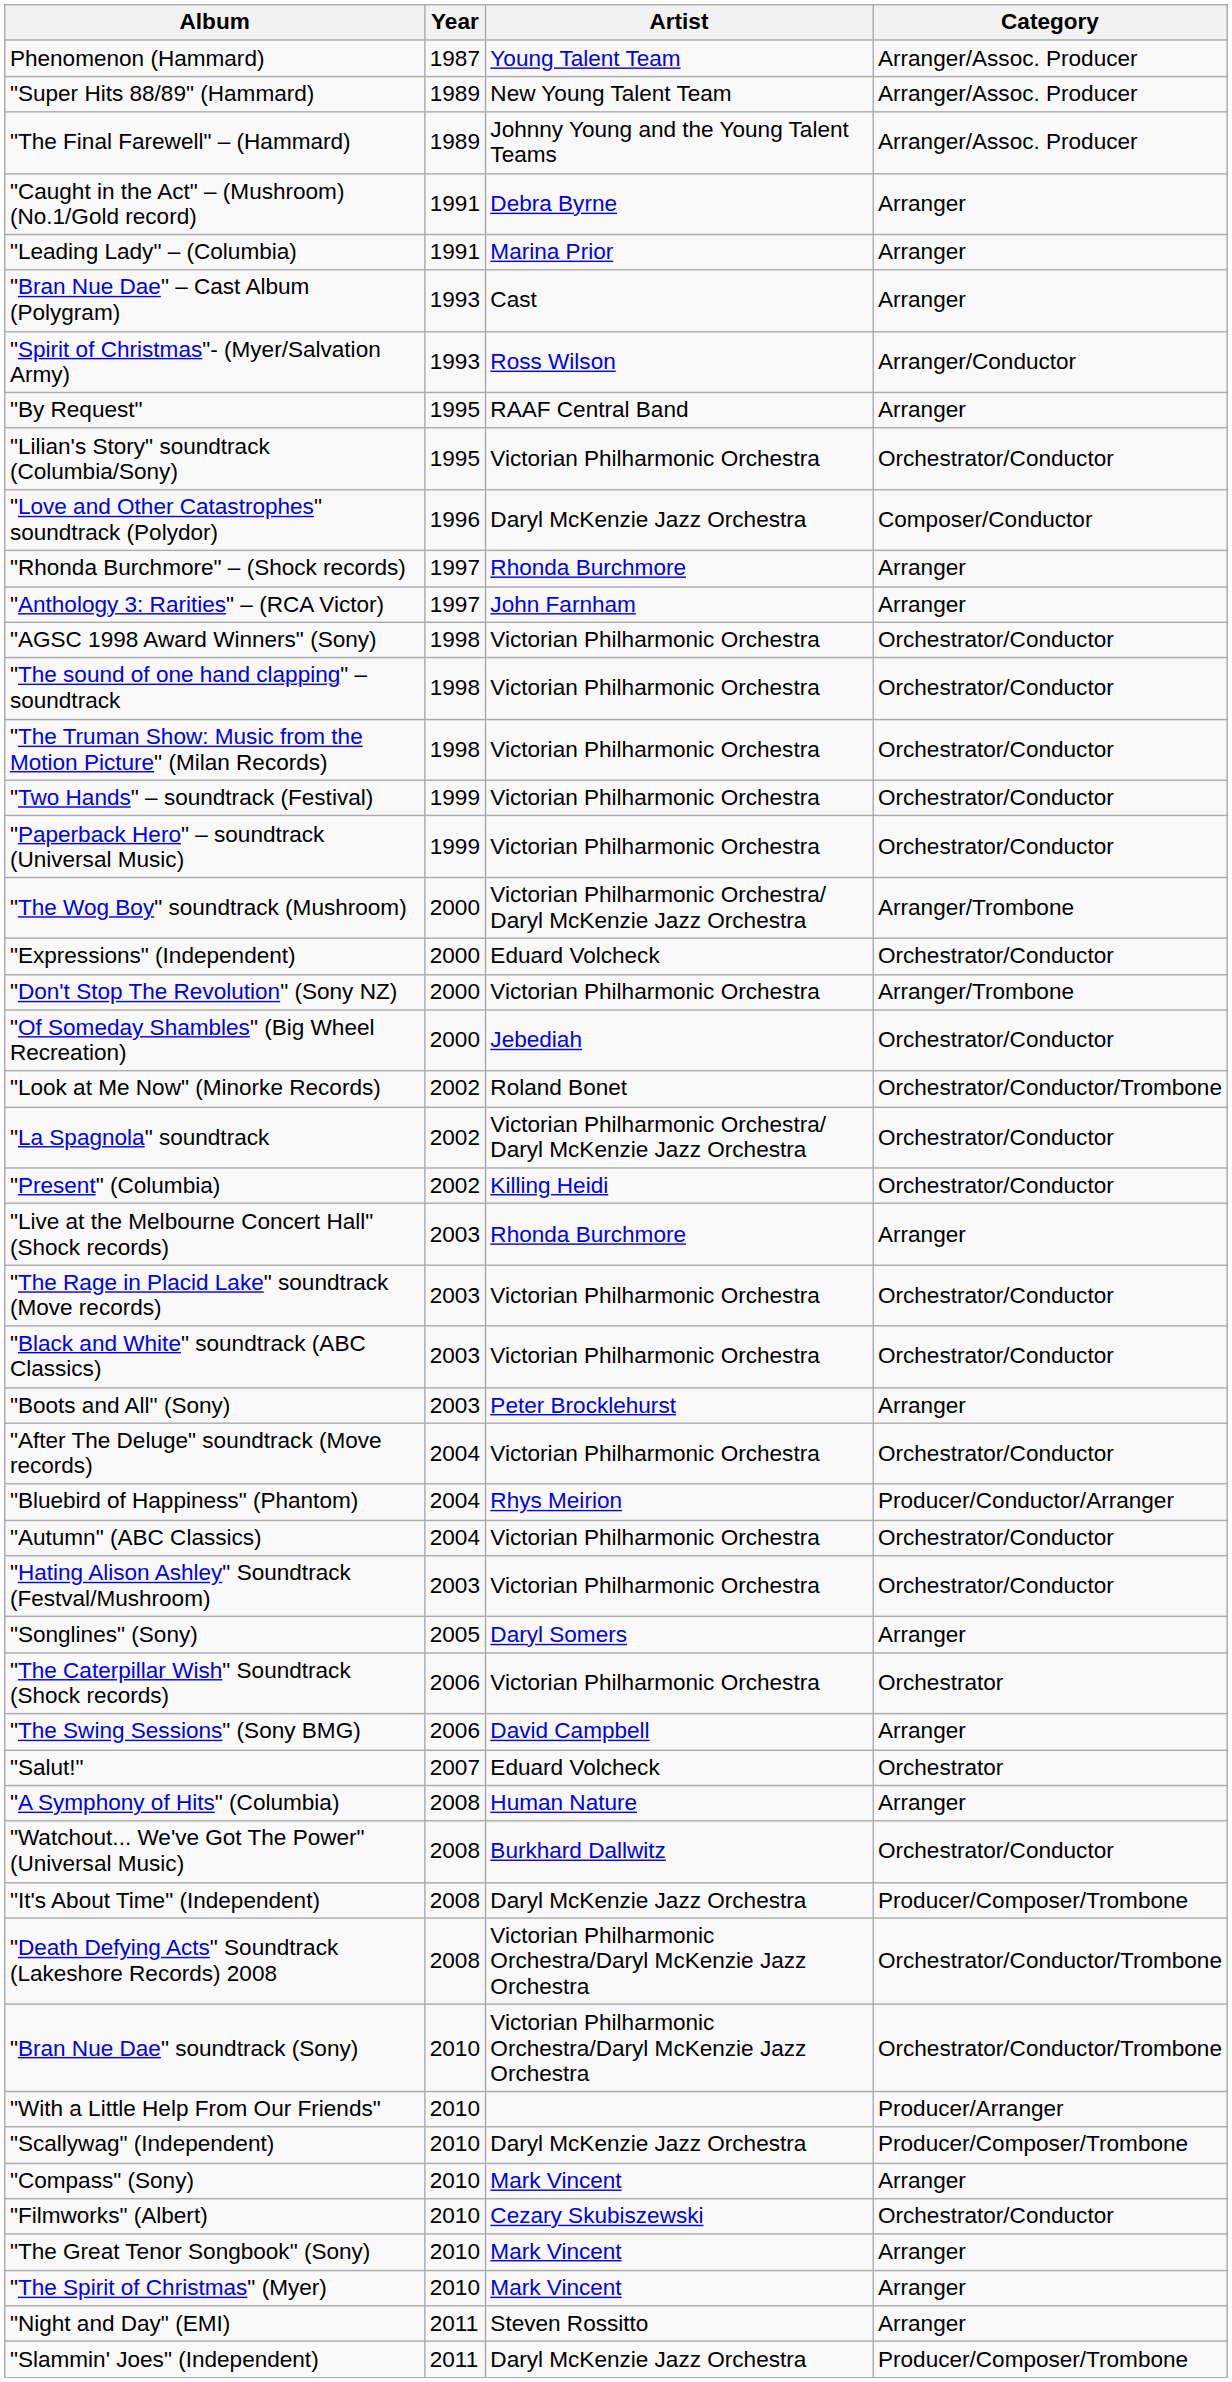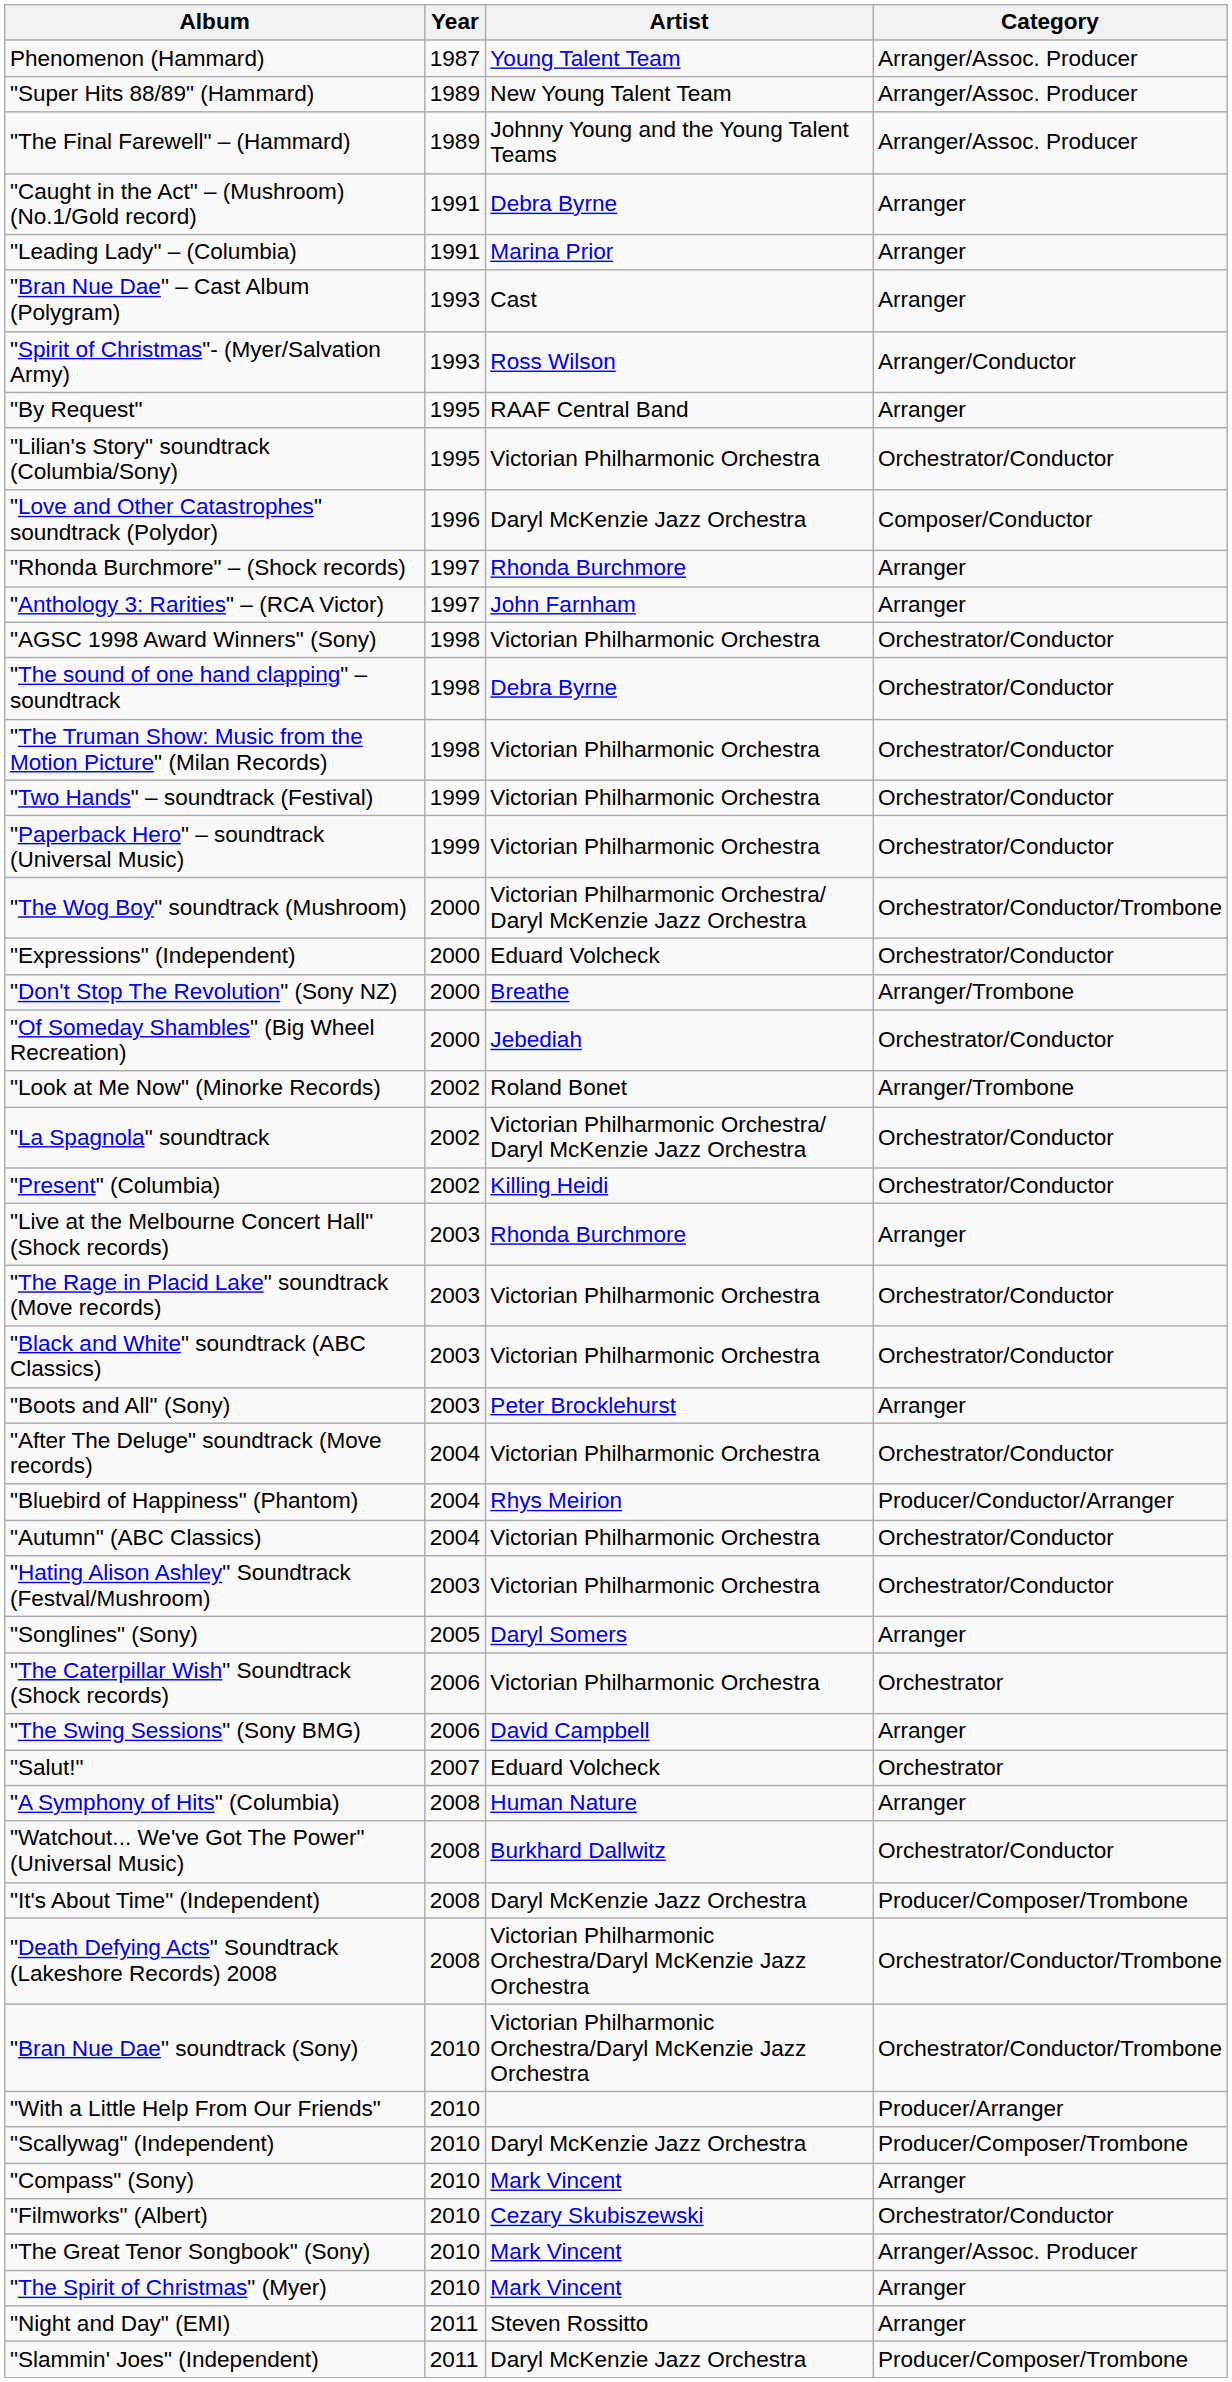 <table class="wikitable">
 <tr>
 <th>Album</th>
 <th>Year</th>
 <th>Artist</th>
 <th>Category</th>
 </tr>
 <tr>
 <td>Phenomenon (Hammard)</td>
 <td>1987</td>
 <td><a href='#'>Young Talent Team</a></td>
 <td>Arranger/Assoc. Producer</td>
 </tr>
 <tr>
 <td>"Super Hits 88/89" (Hammard)</td>
 <td>1989</td>
 <td>New Young Talent Team</td>
 <td>Arranger/Assoc. Producer</td>
 </tr>
 <tr>
 <td>"The Final Farewell" – (Hammard)</td>
 <td>1989</td>
 <td>Johnny Young and the Young Talent Teams</td>
 <td>Arranger/Assoc. Producer</td>
 </tr>
 <tr>
 <td>"Caught in the Act" – (Mushroom) (No.1/Gold record)</td>
 <td>1991</td>
 <td><a href='#'>Debra Byrne</a></td>
 <td>Arranger</td>
 </tr>
 <tr>
 <td>"Leading Lady" – (Columbia)</td>
 <td>1991</td>
 <td><a href='#'>Marina Prior</a></td>
 <td>Arranger</td>
 </tr>
 <tr>
 <td>"<a href='#'>Bran Nue Dae</a>" – Cast Album (Polygram)</td>
 <td>1993</td>
 <td>Cast</td>
 <td>Arranger</td>
 </tr>
 <tr>
 <td>"<a href='#'>Spirit of Christmas</a>"- (Myer/Salvation Army)</td>
 <td>1993</td>
 <td><a href='#'>Ross Wilson</a></td>
 <td>Arranger/Conductor</td>
 </tr>
 <tr>
 <td>"By Request"</td>
 <td>1995</td>
 <td>RAAF Central Band</td>
 <td>Arranger</td>
 </tr>
 <tr>
 <td>"Lilian's Story" soundtrack (Columbia/Sony)</td>
 <td>1995</td>
 <td>Victorian Philharmonic Orchestra</td>
 <td>Orchestrator/Conductor</td>
 </tr>
 <tr>
 <td>"<a href='#'>Love and Other Catastrophes</a>" soundtrack (Polydor)</td>
 <td>1996</td>
 <td>Daryl McKenzie Jazz Orchestra</td>
 <td>Composer/Conductor</td>
 </tr>
 <tr>
 <td>"Rhonda Burchmore" – (Shock records)</td>
 <td>1997</td>
 <td><a href='#'>Rhonda Burchmore</a></td>
 <td>Arranger</td>
 </tr>
 <tr>
 <td>"<a href='#'>Anthology 3: Rarities</a>" – (RCA Victor)</td>
 <td>1997</td>
 <td><a href='#'>John Farnham</a></td>
 <td>Arranger</td>
 </tr>
 <tr>
 <td>"AGSC 1998 Award Winners" (Sony)</td>
 <td>1998</td>
 <td>Victorian Philharmonic Orchestra</td>
 <td>Orchestrator/Conductor</td>
 </tr>
 <tr>
 <td>"<a href='#'>The sound of one hand clapping</a>" – soundtrack</td>
 <td>1998</td>
-<td>Victorian Philharmonic Orchestra</td>
+<td><a href='#'>Debra Byrne</a></td>
 <td>Orchestrator/Conductor</td>
 </tr>
 <tr>
 <td>"<a href='#'>The Truman Show: Music from the Motion Picture</a>" (Milan Records)</td>
 <td>1998</td>
 <td>Victorian Philharmonic Orchestra</td>
 <td>Orchestrator/Conductor</td>
 </tr>
 <tr>
 <td>"<a href='#'>Two Hands</a>" – soundtrack (Festival)</td>
 <td>1999</td>
 <td>Victorian Philharmonic Orchestra</td>
 <td>Orchestrator/Conductor</td>
 </tr>
 <tr>
 <td>"<a href='#'>Paperback Hero</a>" – soundtrack (Universal Music)</td>
 <td>1999</td>
 <td>Victorian Philharmonic Orchestra</td>
 <td>Orchestrator/Conductor</td>
 </tr>
 <tr>
 <td>"<a href='#'>The Wog Boy</a>" soundtrack (Mushroom)</td>
 <td>2000</td>
 <td>Victorian Philharmonic Orchestra/ Daryl McKenzie Jazz Orchestra</td>
-<td>Arranger/Trombone</td>
+<td>Orchestrator/Conductor/Trombone</td>
 </tr>
 <tr>
 <td>"Expressions" (Independent)</td>
 <td>2000</td>
 <td>Eduard Volcheck</td>
 <td>Orchestrator/Conductor</td>
 </tr>
 <tr>
 <td>"<a href='#'>Don't Stop The Revolution</a>" (Sony NZ)</td>
 <td>2000</td>
-<td>Victorian Philharmonic Orchestra</td>
+<td><a href='#'>Breathe</a></td>
 <td>Arranger/Trombone</td>
 </tr>
 <tr>
 <td>"<a href='#'>Of Someday Shambles</a>" (Big Wheel Recreation)</td>
 <td>2000</td>
 <td><a href='#'>Jebediah</a></td>
 <td>Orchestrator/Conductor</td>
 </tr>
 <tr>
 <td>"Look at Me Now" (Minorke Records)</td>
 <td>2002</td>
 <td>Roland Bonet</td>
-<td>Orchestrator/Conductor/Trombone</td>
+<td>Arranger/Trombone</td>
 </tr>
 <tr>
 <td>"<a href='#'>La Spagnola</a>" soundtrack</td>
 <td>2002</td>
 <td>Victorian Philharmonic Orchestra/ Daryl McKenzie Jazz Orchestra</td>
 <td>Orchestrator/Conductor</td>
 </tr>
 <tr>
 <td>"<a href='#'>Present</a>" (Columbia)</td>
 <td>2002</td>
 <td><a href='#'>Killing Heidi</a></td>
 <td>Orchestrator/Conductor</td>
 </tr>
 <tr>
 <td>"Live at the Melbourne Concert Hall" (Shock records)</td>
 <td>2003</td>
 <td><a href='#'>Rhonda Burchmore</a></td>
 <td>Arranger</td>
 </tr>
 <tr>
 <td>"<a href='#'>The Rage in Placid Lake</a>" soundtrack (Move records)</td>
 <td>2003</td>
 <td>Victorian Philharmonic Orchestra</td>
 <td>Orchestrator/Conductor</td>
 </tr>
 <tr>
 <td>"<a href='#'>Black and White</a>" soundtrack (ABC Classics)</td>
 <td>2003</td>
 <td>Victorian Philharmonic Orchestra</td>
 <td>Orchestrator/Conductor</td>
 </tr>
 <tr>
 <td>"Boots and All" (Sony)</td>
 <td>2003</td>
 <td><a href='#'>Peter Brocklehurst</a></td>
 <td>Arranger</td>
 </tr>
 <tr>
 <td>"After The Deluge" soundtrack (Move records)</td>
 <td>2004</td>
 <td>Victorian Philharmonic Orchestra</td>
 <td>Orchestrator/Conductor</td>
 </tr>
 <tr>
 <td>"Bluebird of Happiness" (Phantom)</td>
 <td>2004</td>
 <td><a href='#'>Rhys Meirion</a></td>
 <td>Producer/Conductor/Arranger</td>
 </tr>
 <tr>
 <td>"Autumn" (ABC Classics)</td>
 <td>2004</td>
 <td>Victorian Philharmonic Orchestra</td>
 <td>Orchestrator/Conductor</td>
 </tr>
 <tr>
 <td>"<a href='#'>Hating Alison Ashley</a>" Soundtrack (Festval/Mushroom)</td>
 <td>2003</td>
 <td>Victorian Philharmonic Orchestra</td>
 <td>Orchestrator/Conductor</td>
 </tr>
 <tr>
 <td>"Songlines" (Sony)</td>
 <td>2005</td>
 <td><a href='#'>Daryl Somers</a></td>
 <td>Arranger</td>
 </tr>
 <tr>
 <td>"<a href='#'>The Caterpillar Wish</a>" Soundtrack (Shock records)</td>
 <td>2006</td>
 <td>Victorian Philharmonic Orchestra</td>
 <td>Orchestrator</td>
 </tr>
 <tr>
 <td>"<a href='#'>The Swing Sessions</a>" (Sony BMG)</td>
 <td>2006</td>
 <td><a href='#'>David Campbell</a></td>
 <td>Arranger</td>
 </tr>
 <tr>
 <td>"Salut!"</td>
 <td>2007</td>
 <td>Eduard Volcheck</td>
 <td>Orchestrator</td>
 </tr>
 <tr>
 <td>"<a href='#'>A Symphony of Hits</a>" (Columbia)</td>
 <td>2008</td>
 <td><a href='#'>Human Nature</a></td>
 <td>Arranger</td>
 </tr>
 <tr>
 <td>"Watchout... We've Got The Power" (Universal Music)</td>
 <td>2008</td>
 <td><a href='#'>Burkhard Dallwitz</a></td>
 <td>Orchestrator/Conductor</td>
 </tr>
 <tr>
 <td>"It's About Time" (Independent)</td>
 <td>2008</td>
 <td>Daryl McKenzie Jazz Orchestra</td>
 <td>Producer/Composer/Trombone</td>
 </tr>
 <tr>
 <td>"<a href='#'>Death Defying Acts</a>" Soundtrack (Lakeshore Records) 2008</td>
 <td>2008</td>
 <td>Victorian Philharmonic Orchestra/Daryl McKenzie Jazz Orchestra</td>
 <td>Orchestrator/Conductor/Trombone</td>
 </tr>
 <tr>
 <td>"<a href='#'>Bran Nue Dae</a>" soundtrack (Sony)</td>
 <td>2010</td>
 <td>Victorian Philharmonic Orchestra/Daryl McKenzie Jazz Orchestra</td>
 <td>Orchestrator/Conductor/Trombone</td>
 </tr>
 <tr>
 <td>"With a Little Help From Our Friends"</td>
 <td>2010</td>
 <td></td>
 <td>Producer/Arranger</td>
 </tr>
 <tr>
 <td>"Scallywag" (Independent)</td>
 <td>2010</td>
 <td>Daryl McKenzie Jazz Orchestra</td>
 <td>Producer/Composer/Trombone</td>
 </tr>
 <tr>
 <td>"Compass" (Sony)</td>
 <td>2010</td>
 <td><a href='#'>Mark Vincent</a></td>
 <td>Arranger</td>
 </tr>
 <tr>
 <td>"Filmworks" (Albert)</td>
 <td>2010</td>
 <td><a href='#'>Cezary Skubiszewski</a></td>
 <td>Orchestrator/Conductor</td>
 </tr>
 <tr>
 <td>"The Great Tenor Songbook" (Sony)</td>
 <td>2010</td>
 <td><a href='#'>Mark Vincent</a></td>
-<td>Arranger</td>
+<td>Arranger/Assoc. Producer</td>
 </tr>
 <tr>
 <td>"<a href='#'>The Spirit of Christmas</a>" (Myer)</td>
 <td>2010</td>
 <td><a href='#'>Mark Vincent</a></td>
 <td>Arranger</td>
 </tr>
 <tr>
 <td>"Night and Day" (EMI)</td>
 <td>2011</td>
 <td>Steven Rossitto</td>
 <td>Arranger</td>
 </tr>
 <tr>
 <td>"Slammin' Joes" (Independent)</td>
 <td>2011</td>
 <td>Daryl McKenzie Jazz Orchestra</td>
 <td>Producer/Composer/Trombone</td>
 </tr>
 </table>
